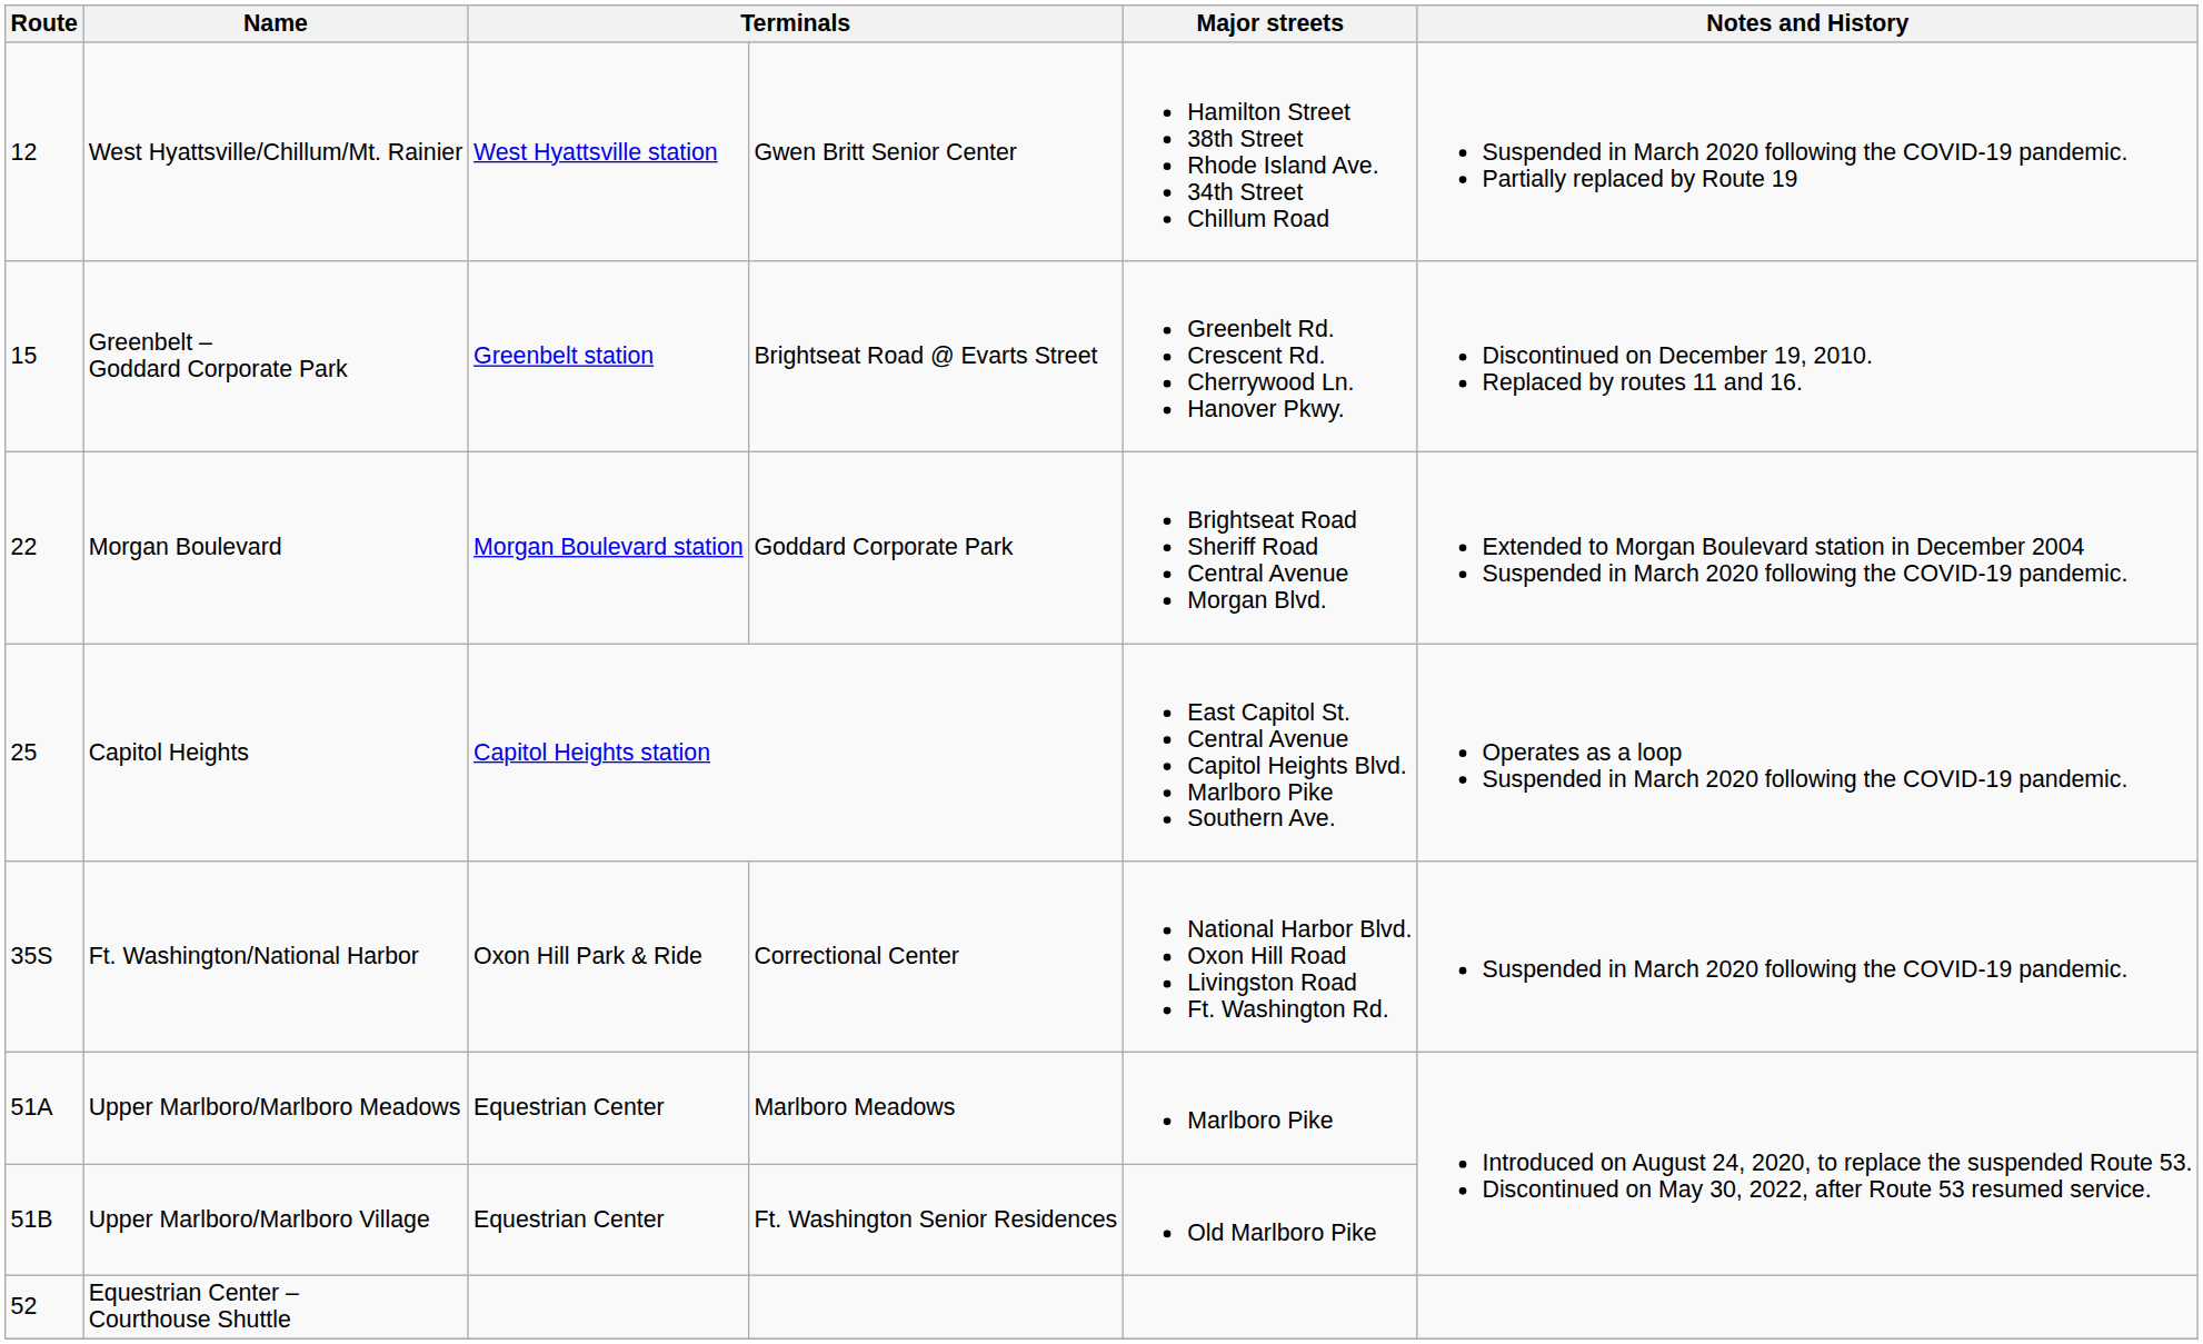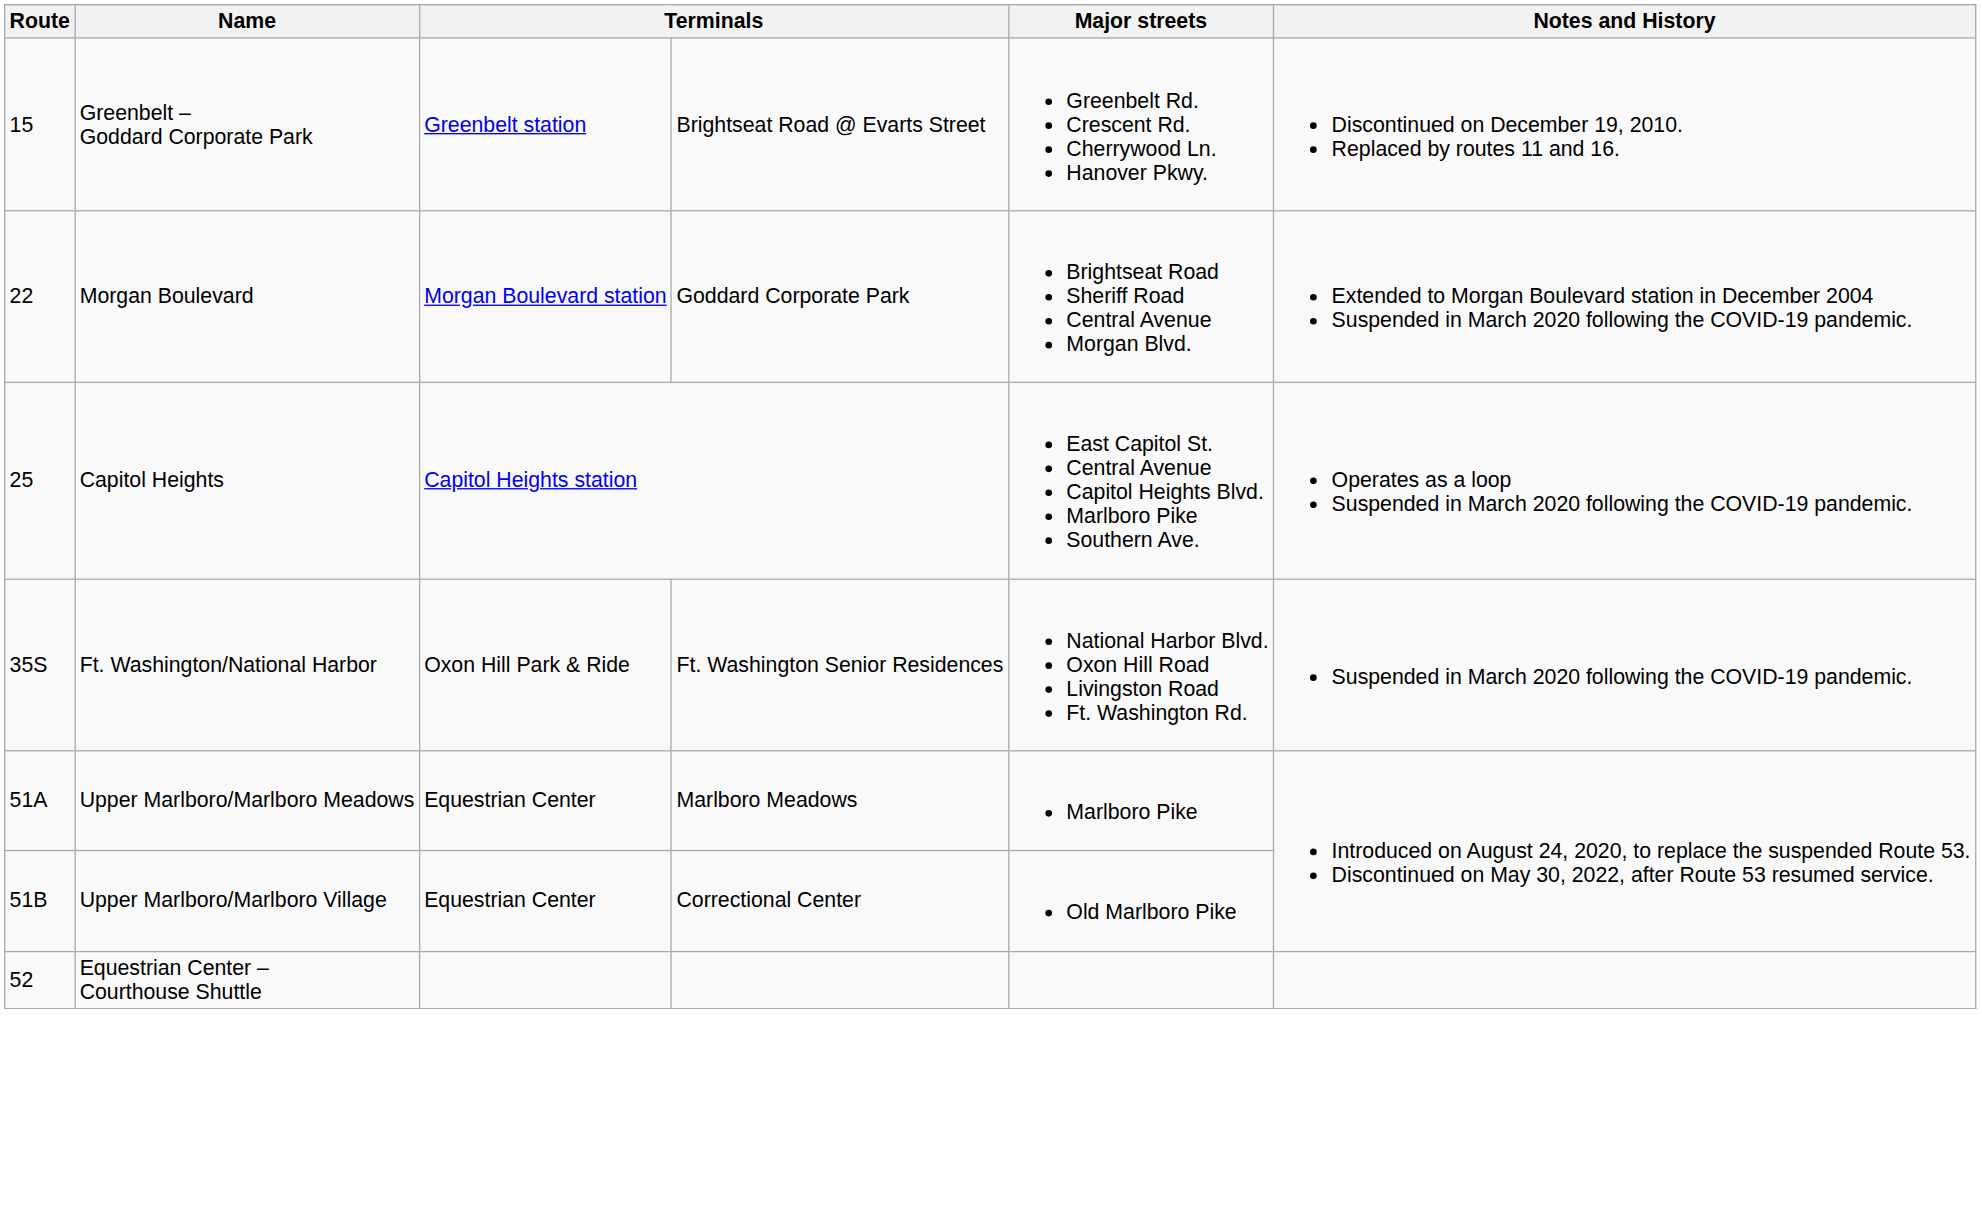 <table class=wikitable>
 <tr>
 <th>Route</th>
 <th>Name</th>
 <th colspan=2>Terminals</th>
 <th>Major streets</th>
 <th>Notes and History</th>
-</tr>
-<tr>
-<td>12</td>
-<td>West Hyattsville/Chillum/Mt. Rainier</td>
-<td><a href='#'>West Hyattsville station</a></td>
-<td>Gwen Britt Senior Center</td>
-<td><br><ul><li>Hamilton Street</li><li>38th Street</li><li>Rhode Island Ave.</li><li>34th Street</li><li>Chillum Road</li></ul></td>
-<td><br><ul><li>Suspended in March 2020 following the COVID-19 pandemic.</li><li>Partially replaced by Route 19</li></ul></td>
 </tr>
 <tr>
 <td>15</td>
 <td>Greenbelt –<br>Goddard Corporate Park</td>
 <td><a href='#'>Greenbelt station</a></td>
 <td>Brightseat Road @ Evarts Street</td>
 <td><br><ul><li>Greenbelt Rd.</li><li>Crescent Rd.</li><li>Cherrywood Ln.</li><li>Hanover Pkwy.</li></ul></td>
 <td><br><ul><li>Discontinued on December 19, 2010.</li><li>Replaced by routes 11 and 16.</li></ul></td>
 </tr>
 <tr>
 <td>22</td>
 <td>Morgan Boulevard</td>
 <td><a href='#'>Morgan Boulevard station</a></td>
 <td>Goddard Corporate Park</td>
 <td><br><ul><li>Brightseat Road</li><li>Sheriff Road</li><li>Central Avenue</li><li>Morgan Blvd.</li></ul></td>
 <td><br><ul><li>Extended to Morgan Boulevard station in December 2004</li><li>Suspended in March 2020 following the COVID-19 pandemic.</li></ul></td>
 </tr>
 <tr>
 <td>25</td>
 <td>Capitol Heights</td>
 <td colspan=2><a href='#'>Capitol Heights station</a></td>
 <td><br><ul><li>East Capitol St.</li><li>Central Avenue</li><li>Capitol Heights Blvd.</li><li>Marlboro Pike</li><li>Southern Ave.</li></ul></td>
 <td><br><ul><li>Operates as a loop</li><li>Suspended in March 2020 following the COVID-19 pandemic.</li></ul></td>
 </tr>
 <tr>
 <td>35S</td>
 <td>Ft. Washington/National Harbor</td>
 <td>Oxon Hill Park & Ride</td>
-<td>Correctional Center</td>
+<td>Ft. Washington Senior Residences</td>
 <td><br><ul><li>National Harbor Blvd.</li><li>Oxon Hill Road</li><li>Livingston Road</li><li>Ft. Washington Rd.</li></ul></td>
 <td><br><ul><li>Suspended in March 2020 following the COVID-19 pandemic.</li></ul></td>
 </tr>
 <tr>
 <td>51A</td>
 <td>Upper Marlboro/Marlboro Meadows</td>
 <td>Equestrian Center</td>
 <td>Marlboro Meadows</td>
 <td><br><ul><li>Marlboro Pike</li></ul></td>
 <td rowspan=2><br><ul><li>Introduced on August 24, 2020, to replace the suspended Route 53.</li><li>Discontinued on May 30, 2022, after Route 53 resumed service.</li></ul></td>
 </tr>
 <tr>
 <td>51B</td>
 <td>Upper Marlboro/Marlboro Village</td>
 <td>Equestrian Center</td>
-<td>Ft. Washington Senior Residences</td>
+<td>Correctional Center</td>
 <td><br><ul><li>Old Marlboro Pike</li></ul></td>
 </tr>
 <tr>
 <td>52</td>
 <td>Equestrian Center –<br>Courthouse Shuttle</td>
 <td></td>
 <td></td>
 <td></td>
 <td></td>
 </tr>
 <tr>
 </tr>
 </table>
